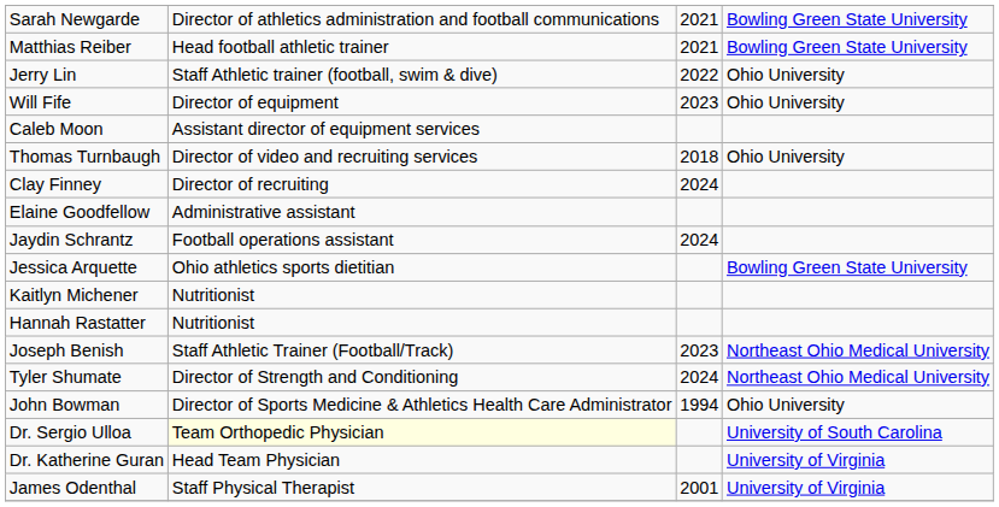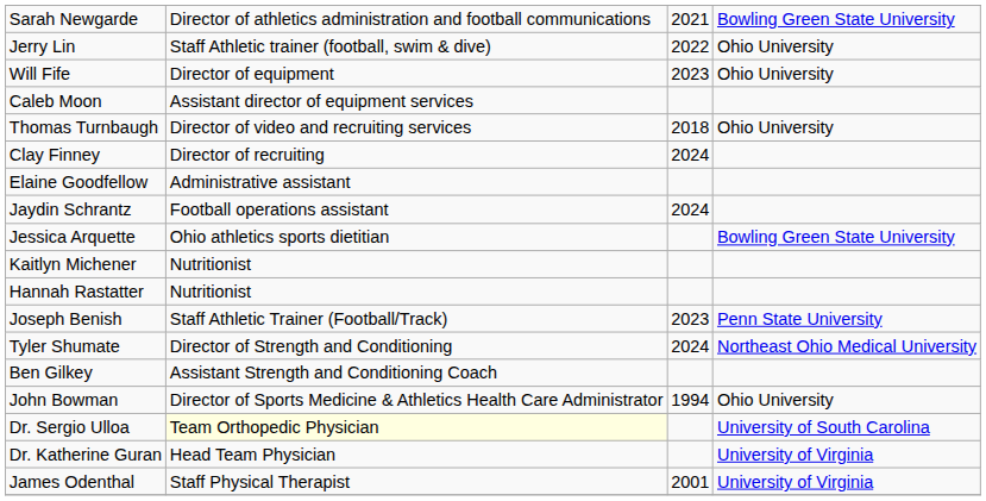 <table class="wikitable" style="font-size: 95%;">
 <tr>
 </tr>
 <tr>
 <td>Sarah Newgarde</td>
 <td>Director of athletics administration and football communications</td>
-<td>2021</td>
-<td><a href='#'>Bowling Green State University</a></td>
-</tr>
-<tr>
-<td>Matthias Reiber</td>
-<td>Head football athletic trainer</td>
 <td>2021</td>
 <td><a href='#'>Bowling Green State University</a></td>
 </tr>
 <tr>
 <td>Jerry Lin</td>
 <td>Staff Athletic trainer (football, swim & dive)</td>
 <td>2022</td>
 <td>Ohio University</td>
 </tr>
 <tr>
 <td>Will Fife</td>
 <td>Director of equipment</td>
 <td>2023</td>
 <td>Ohio University</td>
 </tr>
 <tr>
 <td>Caleb Moon</td>
 <td>Assistant director of equipment services</td>
 <td></td>
 <td></td>
 </tr>
 <tr>
 <td>Thomas Turnbaugh</td>
 <td>Director of video and recruiting services</td>
 <td>2018</td>
 <td>Ohio University</td>
 </tr>
 <tr>
 <td>Clay Finney</td>
 <td>Director of recruiting</td>
 <td>2024</td>
 <td></td>
 </tr>
 <tr>
 <td>Elaine Goodfellow</td>
 <td>Administrative assistant</td>
 <td></td>
 <td></td>
 </tr>
 <tr>
 <td>Jaydin Schrantz</td>
 <td>Football operations assistant</td>
 <td>2024</td>
 <td></td>
 </tr>
 <tr>
 <td>Jessica Arquette</td>
 <td>Ohio athletics sports dietitian</td>
 <td></td>
 <td><a href='#'>Bowling Green State University</a></td>
 </tr>
 <tr>
 <td>Kaitlyn Michener</td>
 <td>Nutritionist</td>
 <td></td>
 <td></td>
 </tr>
 <tr>
 <td>Hannah Rastatter</td>
 <td>Nutritionist</td>
 <td></td>
 <td></td>
 </tr>
 <tr>
 <td>Joseph Benish</td>
 <td>Staff Athletic Trainer (Football/Track)</td>
 <td>2023</td>
-<td><a href='#'>Northeast Ohio Medical University</a></td>
+<td><a href='#'>Penn State University</a></td>
 </tr>
 <tr>
 <td>Tyler Shumate</td>
 <td>Director of Strength and Conditioning</td>
 <td>2024</td>
 <td><a href='#'>Northeast Ohio Medical University</a></td>
+</tr>
+<tr>
+<td>Ben Gilkey</td>
+<td>Assistant Strength and Conditioning Coach</td>
+<td></td>
+<td></td>
 </tr>
 <tr>
 <td>John Bowman</td>
 <td>Director of Sports Medicine & Athletics Health Care Administrator</td>
 <td>1994</td>
 <td>Ohio University</td>
 </tr>
 <tr>
 <td>Dr. Sergio Ulloa</td>
 <td style="background: lightyellow;">Team Orthopedic Physician</td>
 <td></td>
 <td><a href='#'>University of South Carolina</a></td>
 </tr>
 <tr>
 <td>Dr. Katherine Guran</td>
 <td>Head Team Physician</td>
 <td></td>
 <td><a href='#'>University of Virginia</a></td>
 </tr>
 <tr>
 <td>James Odenthal</td>
 <td>Staff Physical Therapist</td>
 <td>2001</td>
 <td><a href='#'>University of Virginia</a></td>
 </tr>
 <tr>
 </tr>
 </table>
